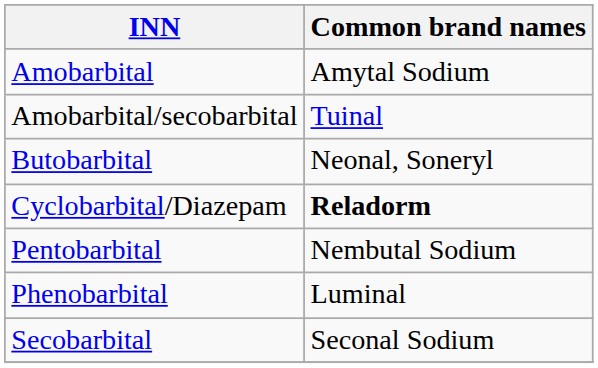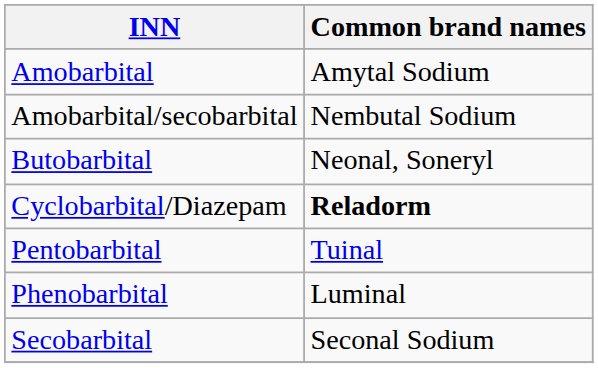 <table class="wikitable">
 <tr>
 <th><a href='#'>INN</a></th>
 <th>Common brand names</th>
 </tr>
 <tr>
 <td><a href='#'>Amobarbital</a></td>
 <td>Amytal Sodium</td>
 </tr>
 <tr>
 <td>Amobarbital/secobarbital</td>
-<td><a href='#'>Tuinal</a></td>
+<td>Nembutal Sodium</td>
 </tr>
 <tr>
 <td><a href='#'>Butobarbital</a></td>
 <td>Neonal, Soneryl</td>
 </tr>
 <tr>
 <td><a href='#'>Cyclobarbital</a>/Diazepam</td>
 <td><strong>Reladorm</strong></td>
 </tr>
 <tr>
 <td><a href='#'>Pentobarbital</a></td>
-<td>Nembutal Sodium</td>
+<td><a href='#'>Tuinal</a></td>
 </tr>
 <tr>
 <td><a href='#'>Phenobarbital</a></td>
 <td>Luminal</td>
 </tr>
 <tr>
 <td><a href='#'>Secobarbital</a></td>
 <td>Seconal Sodium</td>
 </tr>
 <tr>
 </tr>
 </table>
